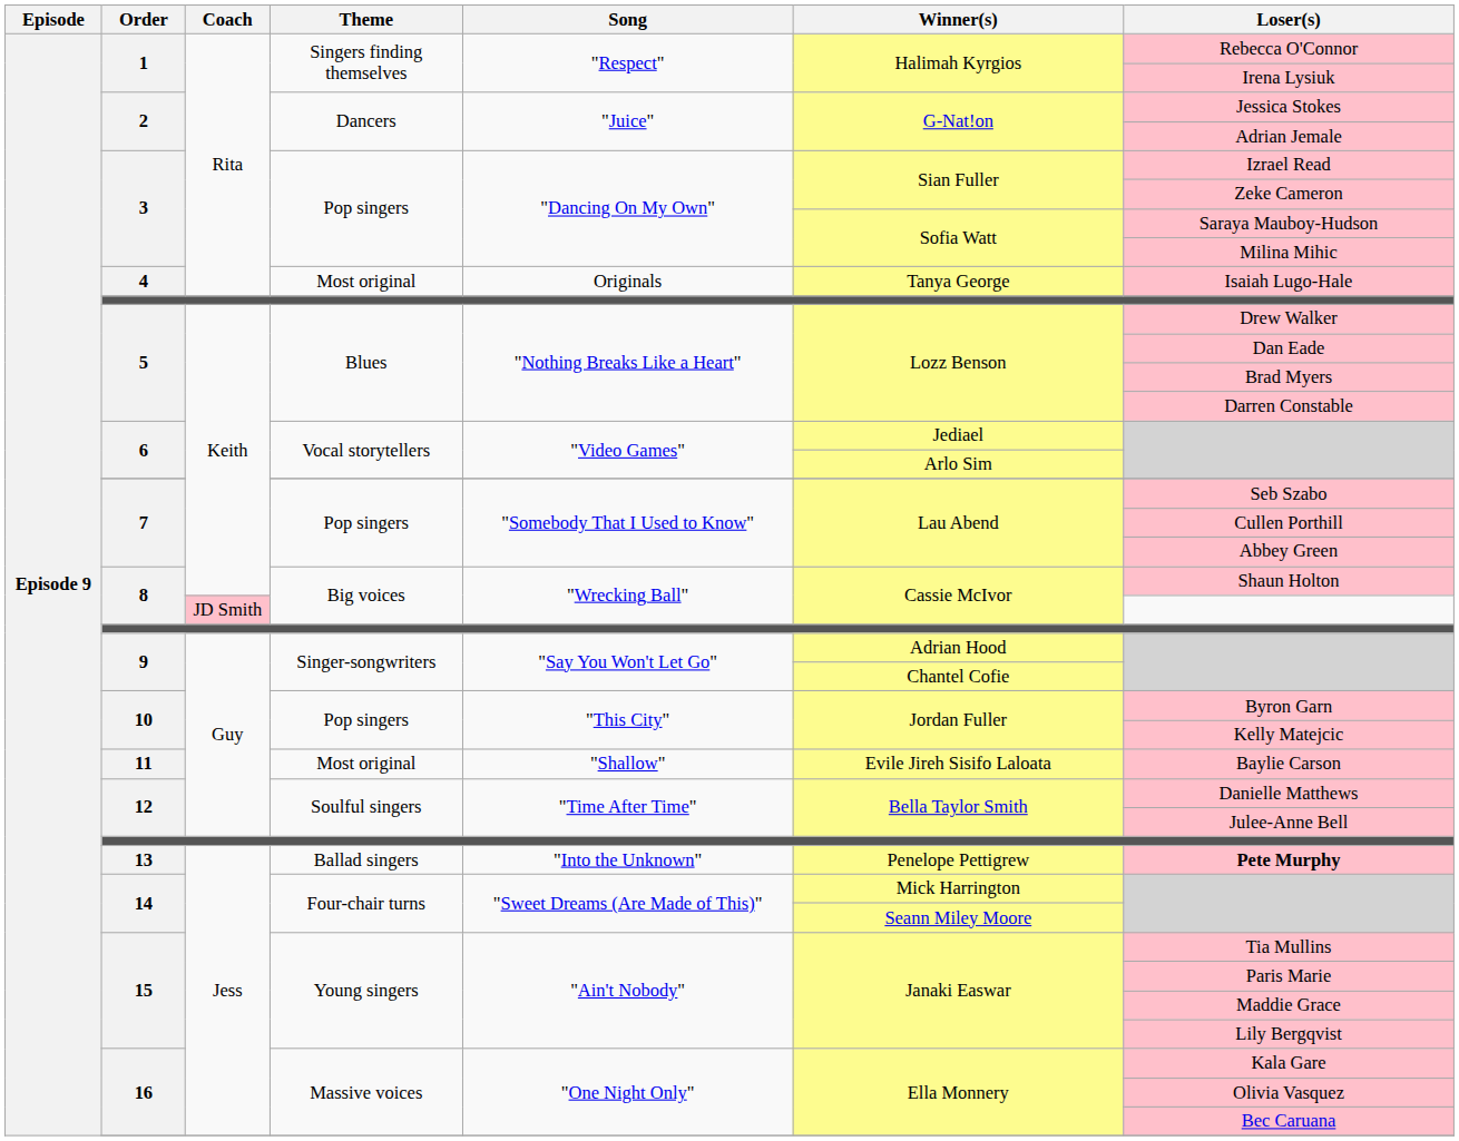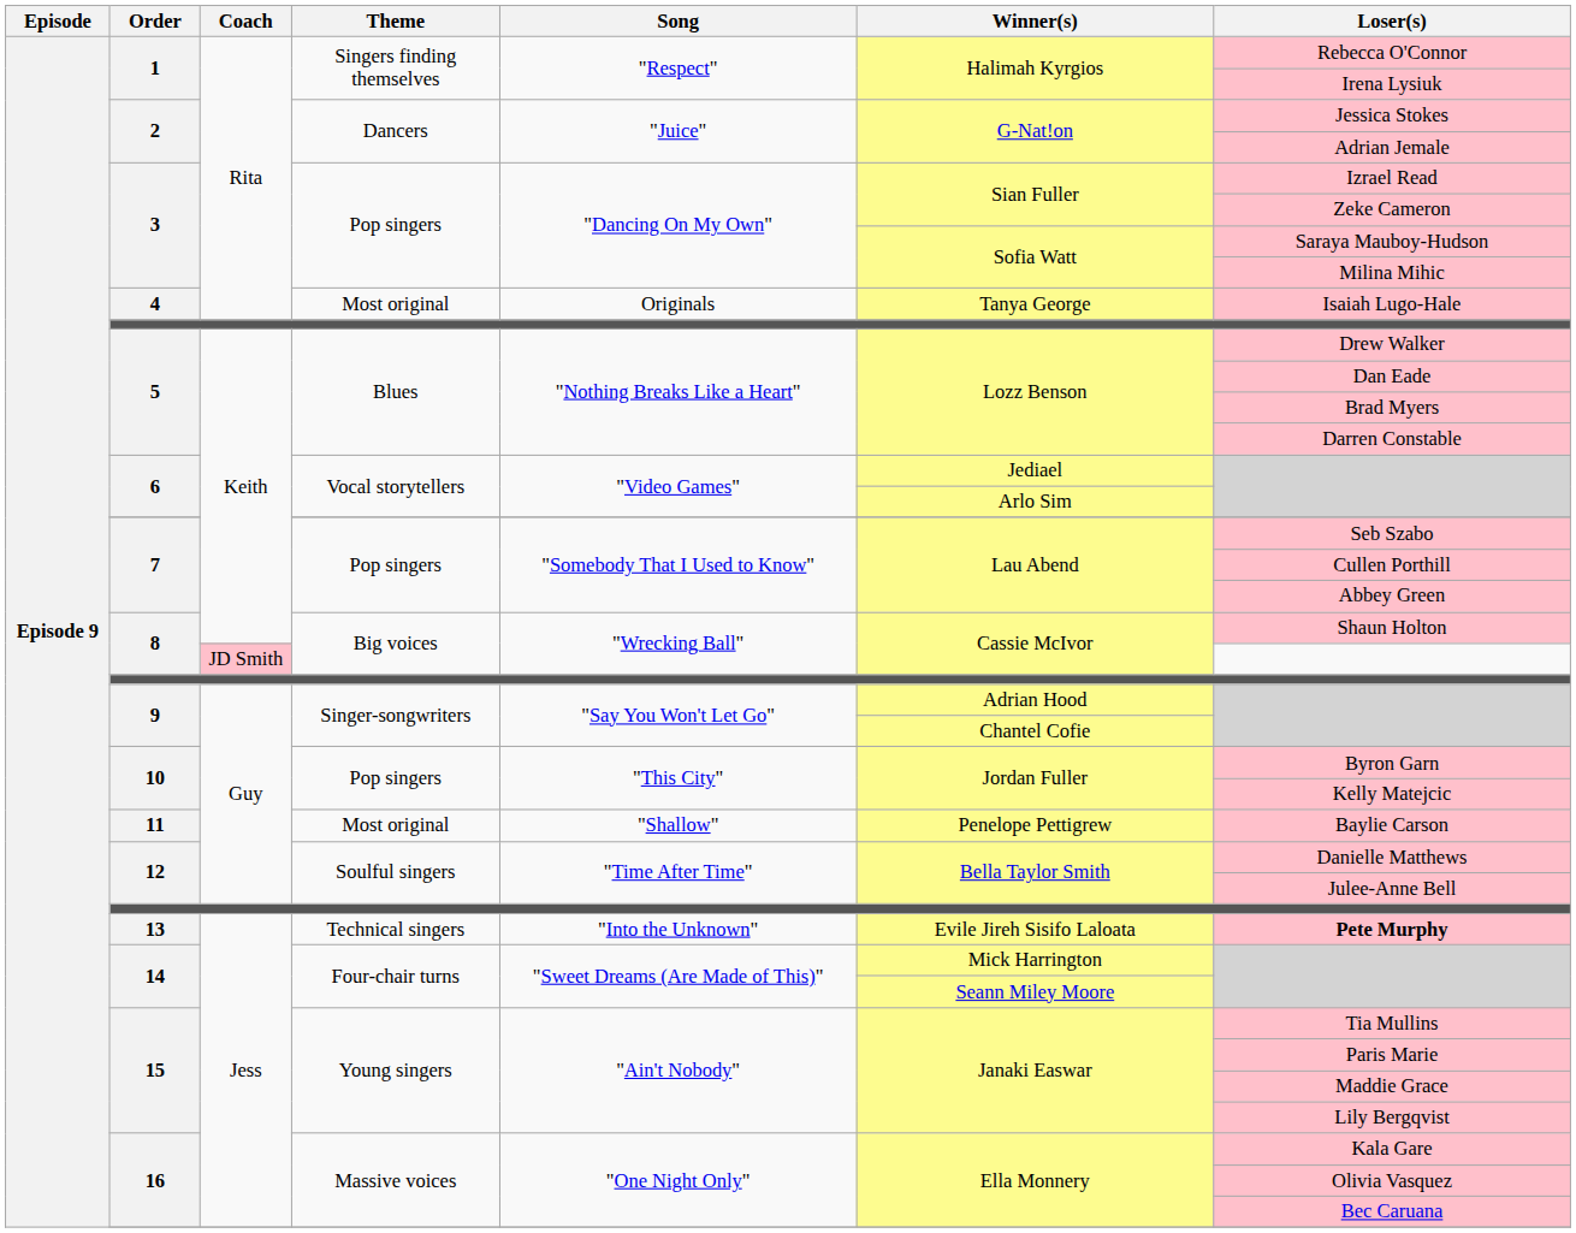 <table class="wikitable" style="text-align: center; width: 100%">
 <tr>
 <th style="width:02%">Episode</th>
 <th style="width:02%">Order</th>
 <th style="width:02%">Coach</th>
 <th style="width:07%">Theme</th>
 <th style="width:12%">Song</th>
 <th style="width:12%">Winner(s)</th>
 <th style="width:12%">Loser(s)</th>
 </tr>
 <tr>
 <th scope="row" rowspan="50">Episode 9<br></th>
 <th rowspan="2">1</th>
 <td rowspan="9">Rita</td>
 <td rowspan="2">Singers finding themselves</td>
 <td rowspan="2">"<a href='#'>Respect</a>"</td>
 <td rowspan="2" bgcolor="#fdfc8f">Halimah Kyrgios</td>
 <td bgcolor="pink">Rebecca O'Connor</td>
 </tr>
 <tr>
 <td bgcolor="pink">Irena Lysiuk</td>
 </tr>
 <tr>
 <th rowspan="2">2</th>
 <td rowspan="2">Dancers</td>
 <td rowspan="2">"<a href='#'>Juice</a>"</td>
 <td rowspan="2" bgcolor="#fdfc8f"><a href='#'>G-Nat!on</a></td>
 <td bgcolor="pink">Jessica Stokes</td>
 </tr>
 <tr>
 <td bgcolor="pink">Adrian Jemale</td>
 </tr>
 <tr>
 <th rowspan="4">3</th>
 <td rowspan="4">Pop singers</td>
 <td rowspan="4">"<a href='#'>Dancing On My Own</a>"</td>
 <td rowspan="2" bgcolor="#fdfc8f">Sian Fuller</td>
 <td bgcolor="pink">Izrael Read</td>
 </tr>
 <tr>
 <td bgcolor="pink">Zeke Cameron</td>
 </tr>
 <tr>
 <td rowspan="2" bgcolor="#fdfc8f">Sofia Watt</td>
 <td bgcolor="pink">Saraya Mauboy-Hudson</td>
 </tr>
 <tr>
 <td bgcolor="pink">Milina Mihic</td>
 </tr>
 <tr>
 <th>4</th>
 <td>Most original</td>
 <td>Originals</td>
 <td bgcolor="#fdfc8f">Tanya George</td>
 <td bgcolor="pink">Isaiah Lugo-Hale</td>
 </tr>
 <tr>
 <td colspan="6" bgcolor="#555"></td>
 </tr>
 <tr>
 <th rowspan="4">5</th>
 <td rowspan="11">Keith</td>
 <td rowspan="4">Blues</td>
 <td rowspan="4">"<a href='#'>Nothing Breaks Like a Heart</a>"</td>
 <td rowspan="4" bgcolor="#fdfc8f">Lozz Benson</td>
 <td bgcolor="pink">Drew Walker</td>
 </tr>
 <tr>
 <td bgcolor="pink">Dan Eade</td>
 </tr>
 <tr>
 <td bgcolor="pink">Brad Myers</td>
 </tr>
 <tr>
 <td bgcolor="pink">Darren Constable</td>
 </tr>
 <tr>
 <th rowspan="2">6</th>
 <td rowspan="2">Vocal storytellers</td>
 <td rowspan="2">"<a href='#'>Video Games</a>"</td>
 <td bgcolor="#fdfc8f">Jediael</td>
 <td rowspan="2" bgcolor="lightgrey"></td>
 </tr>
 <tr>
 <td bgcolor="#fdfc8f">Arlo Sim</td>
 </tr>
 <tr>
 </tr>
 <tr>
 <th rowspan="3">7</th>
 <td rowspan="3">Pop singers</td>
 <td rowspan="3">"<a href='#'>Somebody That I Used to Know</a>"</td>
 <td rowspan="3" bgcolor="#fdfc8f">Lau Abend</td>
 <td bgcolor="pink">Seb Szabo</td>
 </tr>
 <tr>
 <td bgcolor="pink">Cullen Porthill</td>
 </tr>
 <tr>
 <td bgcolor="pink">Abbey Green</td>
 </tr>
 <tr>
 <th rowspan="2">8</th>
 <td rowspan="2">Big voices</td>
 <td rowspan="2">"<a href='#'>Wrecking Ball</a>"</td>
 <td rowspan="2" bgcolor="#fdfc8f">Cassie McIvor</td>
 <td bgcolor="pink">Shaun Holton</td>
 </tr>
 <tr>
 <td bgcolor="pink">JD Smith</td>
 </tr>
 <tr>
 <td colspan="6" bgcolor="#555"></td>
 </tr>
 <tr>
 <th rowspan="2">9</th>
 <td rowspan="7">Guy</td>
 <td rowspan="2">Singer-songwriters</td>
 <td rowspan="2">"<a href='#'>Say You Won't Let Go</a>"</td>
 <td bgcolor="#fdfc8f">Adrian Hood</td>
 <td rowspan="2" bgcolor="lightgrey"></td>
 </tr>
 <tr>
 <td bgcolor="#fdfc8f">Chantel Cofie</td>
 </tr>
 <tr>
 <th rowspan="2">10</th>
 <td rowspan="2">Pop singers</td>
 <td rowspan="2">"<a href='#'>This City</a>"</td>
 <td rowspan="2" bgcolor="#fdfc8f">Jordan Fuller</td>
 <td bgcolor="pink">Byron Garn</td>
 </tr>
 <tr>
 <td bgcolor="pink">Kelly Matejcic</td>
 </tr>
 <tr>
 <th>11</th>
 <td>Most original</td>
 <td>"<a href='#'>Shallow</a>"</td>
-<td bgcolor="#fdfc8f">Evile Jireh Sisifo Laloata</td>
+<td bgcolor="#fdfc8f">Penelope Pettigrew</td>
 <td bgcolor="pink">Baylie Carson</td>
 </tr>
 <tr>
 <th rowspan="2">12</th>
 <td rowspan="2">Soulful singers</td>
 <td rowspan="2">"<a href='#'>Time After Time</a>"</td>
 <td rowspan="2" bgcolor="#fdfc8f"><a href='#'>Bella Taylor Smith</a></td>
 <td bgcolor="pink">Danielle Matthews</td>
 </tr>
 <tr>
 <td bgcolor="pink">Julee-Anne Bell</td>
 </tr>
 <tr>
 <td colspan="6" bgcolor="#555"></td>
 </tr>
 <tr>
 <th>13</th>
 <td rowspan="10">Jess</td>
-<td>Ballad singers</td>
+<td>Technical singers</td>
 <td>"<a href='#'>Into the Unknown</a>"</td>
-<td bgcolor="#fdfc8f">Penelope Pettigrew</td>
+<td bgcolor="#fdfc8f">Evile Jireh Sisifo Laloata</td>
 <td bgcolor="pink"><strong>Pete Murphy</strong></td>
 </tr>
 <tr>
 <th rowspan="2">14</th>
 <td rowspan="2">Four-chair turns</td>
 <td rowspan="2">"<a href='#'>Sweet Dreams (Are Made of This)</a>"</td>
 <td bgcolor="#fdfc8f">Mick Harrington</td>
 <td rowspan="2" bgcolor="lightgrey"></td>
 </tr>
 <tr>
 <td bgcolor="#fdfc8f"><a href='#'>Seann Miley Moore</a></td>
 </tr>
 <tr>
 <th rowspan="4">15</th>
 <td rowspan="4">Young singers</td>
 <td rowspan="4">"<a href='#'>Ain't Nobody</a>"</td>
 <td rowspan="4" bgcolor="#fdfc8f">Janaki Easwar</td>
 <td bgcolor="pink">Tia Mullins</td>
 </tr>
 <tr>
 <td bgcolor="pink">Paris Marie</td>
 </tr>
 <tr>
 <td bgcolor="pink">Maddie Grace</td>
 </tr>
 <tr>
 <td bgcolor="pink">Lily Bergqvist</td>
 </tr>
 <tr>
 <th rowspan="3">16</th>
 <td rowspan="3">Massive voices</td>
 <td rowspan="3">"<a href='#'>One Night Only</a>"</td>
 <td rowspan="3"bgcolor="#fdfc8f">Ella Monnery</td>
 <td bgcolor="pink">Kala Gare</td>
 </tr>
 <tr>
 <td bgcolor="pink">Olivia Vasquez</td>
 </tr>
 <tr>
 <td bgcolor="pink"><a href='#'>Bec Caruana</a></td>
 </tr>
 <tr>
 </tr>
 </table>
